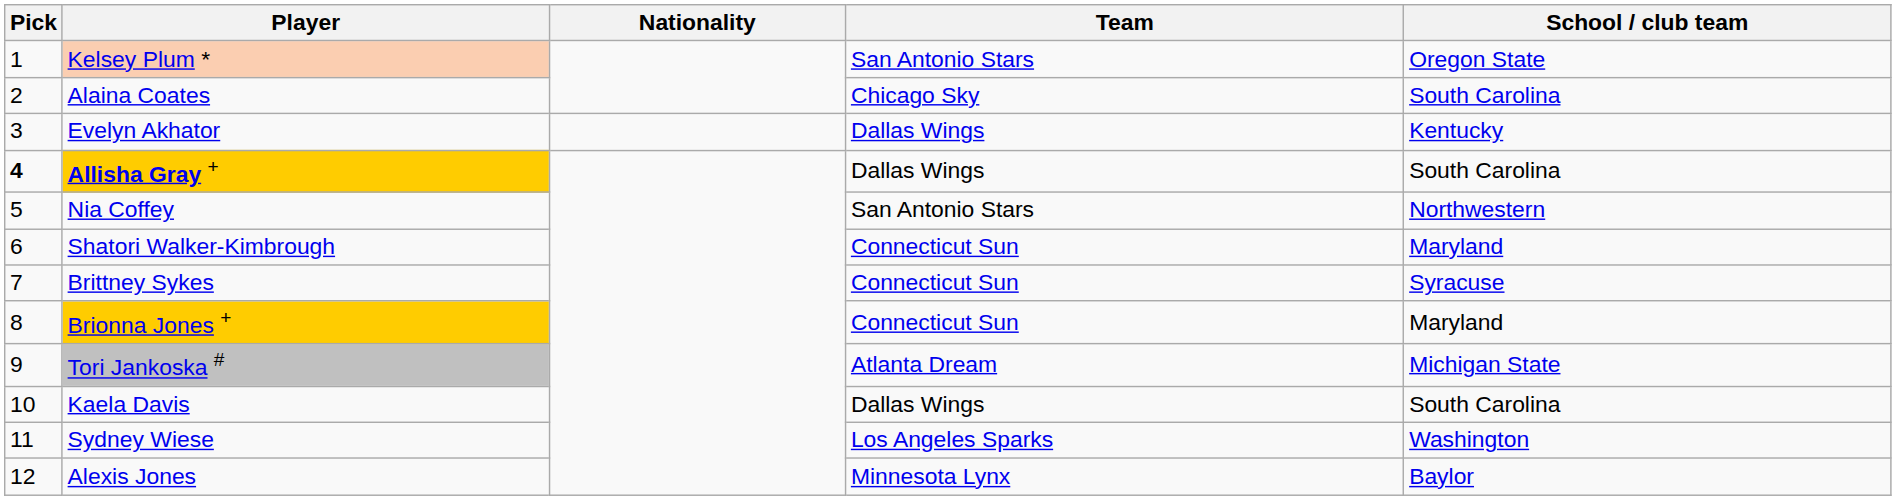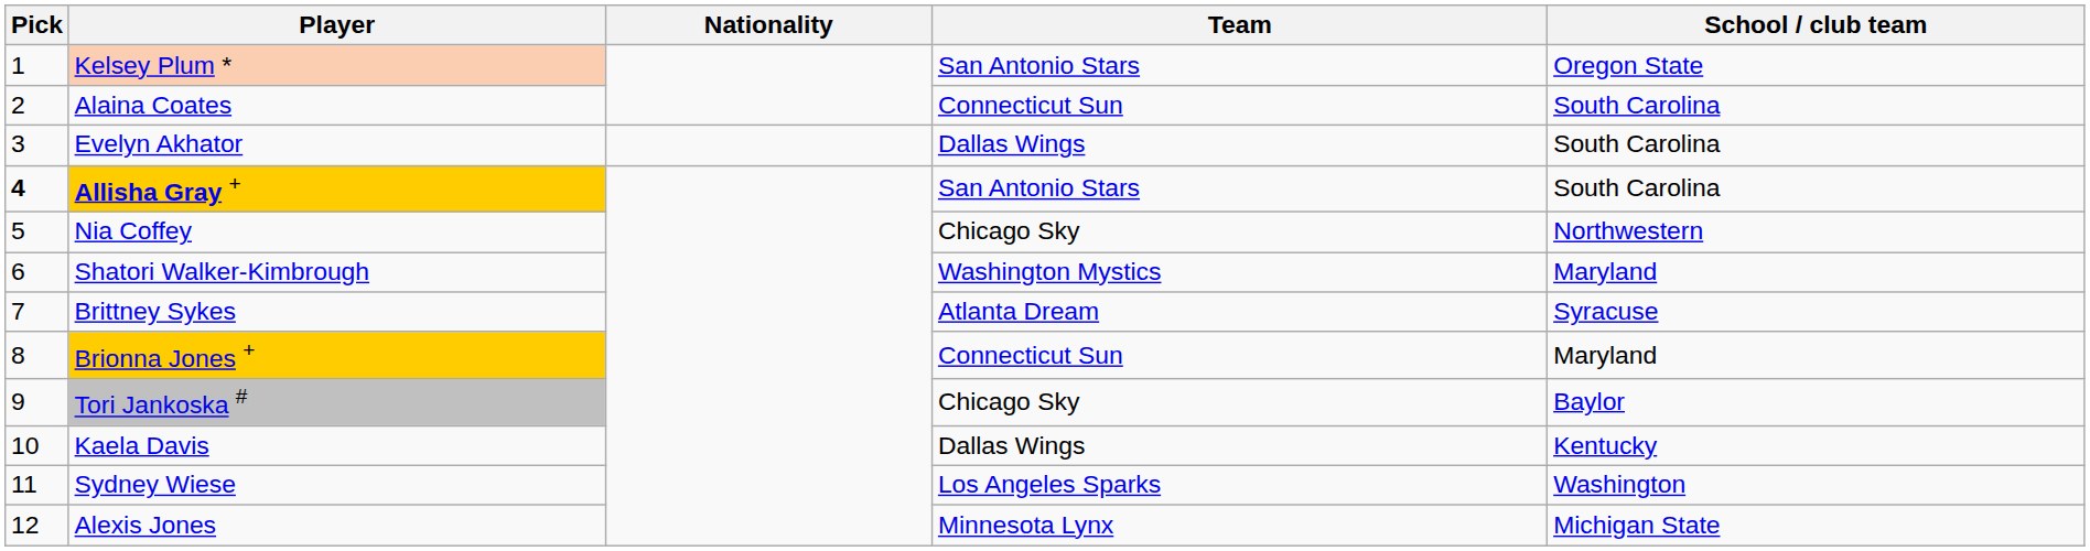 <table class="wikitable sortable">
 <tr>
 <th width=30>Pick</th>
 <th width=333>Player</th>
 <th width=200>Nationality</th>
 <th width=383>Team</th>
 <th width=333>School / club team</th>
 </tr>
 <tr>
 <td>1</td>
 <td bgcolor="#FBCEB1"><a href='#'>Kelsey Plum</a> *</td>
 <td rowspan=2></td>
 <td><a href='#'>San Antonio Stars</a></td>
 <td><a href='#'>Oregon State</a></td>
 </tr>
 <tr>
 <td>2</td>
 <td><a href='#'>Alaina Coates</a></td>
-<td><a href='#'>Chicago Sky</a> </td>
+<td><a href='#'>Connecticut Sun</a> </td>
 <td><a href='#'>South Carolina</a></td>
 </tr>
 <tr>
 <td>3</td>
 <td><a href='#'>Evelyn Akhator</a></td>
 <td></td>
 <td><a href='#'>Dallas Wings</a></td>
-<td><a href='#'>Kentucky</a></td>
+<td>South Carolina</td>
 </tr>
 <tr>
 <td><strong>4</strong></td>
 <td bgcolor="#FFCC00"><strong><a href='#'>Allisha Gray</a></strong> <sup>+</sup></td>
 <td rowspan=9></td>
-<td>Dallas Wings </td>
+<td><a href='#'>San Antonio Stars</a></td>
 <td>South Carolina</td>
 </tr>
 <tr>
 <td>5</td>
 <td><a href='#'>Nia Coffey</a></td>
-<td>San Antonio Stars </td>
+<td>Chicago Sky</td>
 <td><a href='#'>Northwestern</a></td>
 </tr>
 <tr>
 <td>6</td>
 <td><a href='#'>Shatori Walker-Kimbrough</a></td>
-<td><a href='#'>Connecticut Sun</a> </td>
+<td><a href='#'>Washington Mystics</a> </td>
 <td><a href='#'>Maryland</a></td>
 </tr>
 <tr>
 <td>7</td>
 <td><a href='#'>Brittney Sykes</a></td>
-<td><a href='#'>Connecticut Sun</a> </td>
+<td><a href='#'>Atlanta Dream</a></td>
 <td><a href='#'>Syracuse</a></td>
 </tr>
 <tr>
 <td>8</td>
 <td bgcolor="#FFCC00"><a href='#'>Brionna Jones</a> <sup>+</sup></td>
 <td><a href='#'>Connecticut Sun</a> </td>
 <td>Maryland</td>
 </tr>
 <tr>
 <td>9</td>
 <td bgcolor=#C0C0C0><a href='#'>Tori Jankoska</a> <sup>#</sup></td>
-<td><a href='#'>Atlanta Dream</a></td>
-<td><a href='#'>Michigan State</a></td>
+<td>Chicago Sky</td>
+<td><a href='#'>Baylor</a></td>
 </tr>
 <tr>
 <td>10</td>
 <td><a href='#'>Kaela Davis</a></td>
 <td>Dallas Wings </td>
-<td>South Carolina</td>
+<td><a href='#'>Kentucky</a></td>
 </tr>
 <tr>
 <td>11</td>
 <td><a href='#'>Sydney Wiese</a></td>
 <td><a href='#'>Los Angeles Sparks</a> </td>
 <td><a href='#'>Washington</a></td>
 </tr>
 <tr>
 <td>12</td>
 <td><a href='#'>Alexis Jones</a></td>
 <td><a href='#'>Minnesota Lynx</a></td>
-<td><a href='#'>Baylor</a></td>
+<td><a href='#'>Michigan State</a></td>
 </tr>
 </table>
